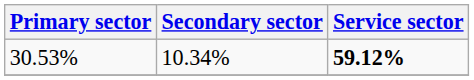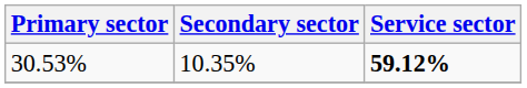 <table class="wikitable" border="1">
 <tr>
 <th><a href='#'>Primary sector</a></th>
 <th><a href='#'>Secondary sector</a></th>
 <th><a href='#'>Service sector</a></th>
 </tr>
 <tr>
 <td>30.53%</td>
-<td>10.34%</td>
+<td>10.35%</td>
 <td><strong>59.12%</strong></td>
 </tr>
 <tr>
 </tr>
 </table>
